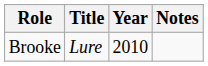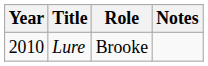 <table class="wikitable">
 <tr>
+<th>Year</th>
+<th>Title</th>
 <th>Role</th>
-<th>Title</th>
-<th>Year</th>
 <th>Notes</th>
 </tr>
 <tr>
+<td>2010</td>
+<td><em>Lure</em></td>
 <td>Brooke</td>
-<td><em>Lure</em></td>
-<td>2010</td>
 <td></td>
 </tr>
 </table>
